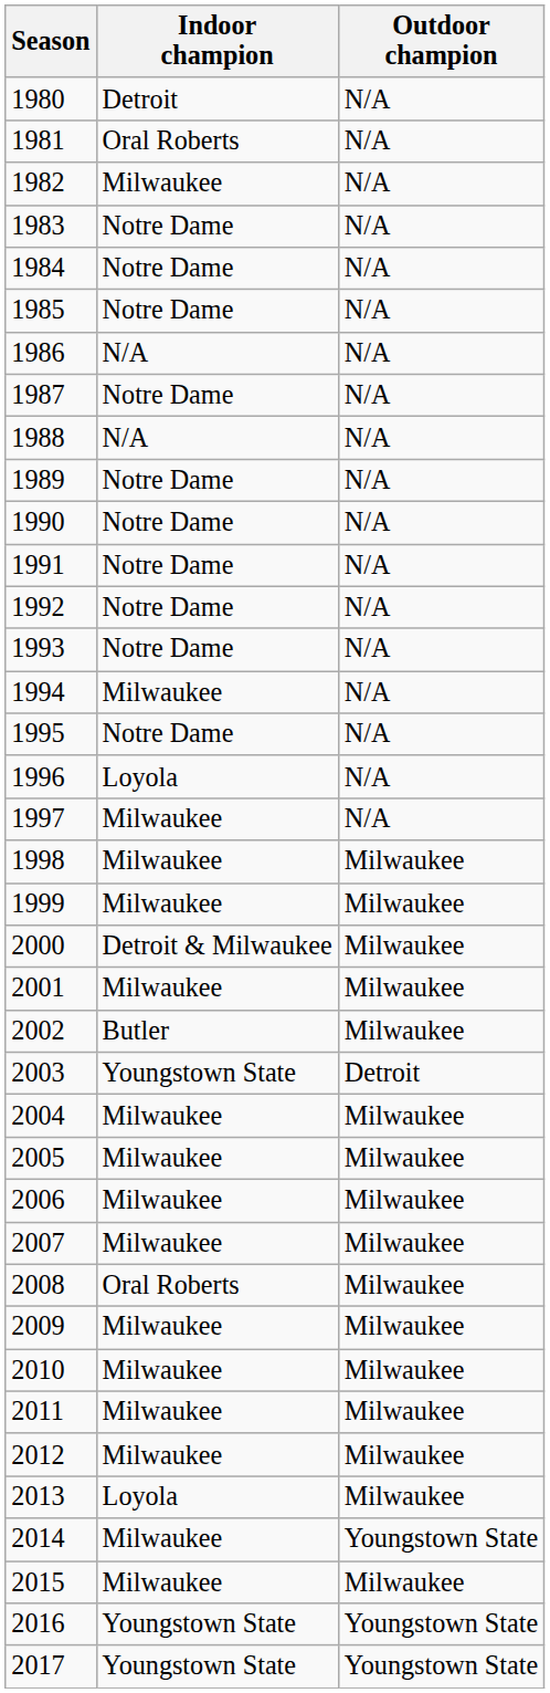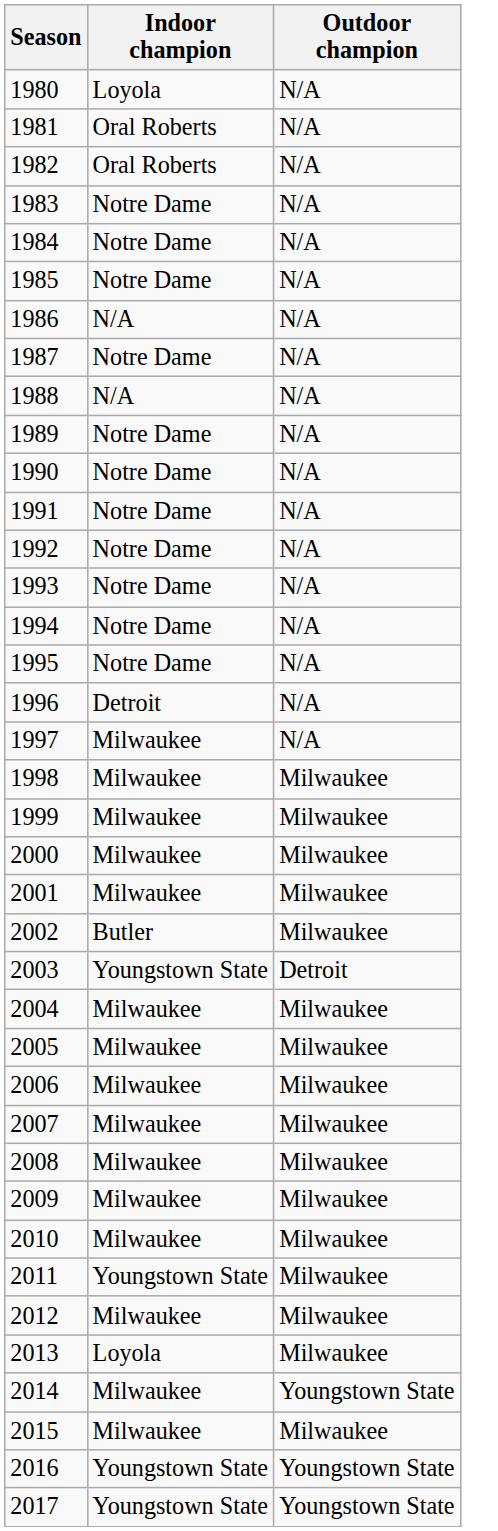 <table class="wikitable sortable">
 <tr>
 <th>Season</th>
 <th>Indoor<br>champion</th>
 <th>Outdoor<br>champion</th>
 </tr>
 <tr>
 <td>1980</td>
-<td>Detroit</td>
+<td>Loyola</td>
 <td>N/A</td>
 </tr>
 <tr>
 <td>1981</td>
 <td>Oral Roberts</td>
 <td>N/A</td>
 </tr>
 <tr>
 <td>1982</td>
-<td>Milwaukee</td>
+<td>Oral Roberts</td>
 <td>N/A</td>
 </tr>
 <tr>
 <td>1983</td>
 <td>Notre Dame</td>
 <td>N/A</td>
 </tr>
 <tr>
 <td>1984</td>
 <td>Notre Dame</td>
 <td>N/A</td>
 </tr>
 <tr>
 <td>1985</td>
 <td>Notre Dame</td>
 <td>N/A</td>
 </tr>
 <tr>
 <td>1986</td>
 <td>N/A</td>
 <td>N/A</td>
 </tr>
 <tr>
 <td>1987</td>
 <td>Notre Dame</td>
 <td>N/A</td>
 </tr>
 <tr>
 <td>1988</td>
 <td>N/A</td>
 <td>N/A</td>
 </tr>
 <tr>
 <td>1989</td>
 <td>Notre Dame</td>
 <td>N/A</td>
 </tr>
 <tr>
 <td>1990</td>
 <td>Notre Dame</td>
 <td>N/A</td>
 </tr>
 <tr>
 <td>1991</td>
 <td>Notre Dame</td>
 <td>N/A</td>
 </tr>
 <tr>
 <td>1992</td>
 <td>Notre Dame</td>
 <td>N/A</td>
 </tr>
 <tr>
 <td>1993</td>
 <td>Notre Dame</td>
 <td>N/A</td>
 </tr>
 <tr>
 <td>1994</td>
-<td>Milwaukee</td>
+<td>Notre Dame</td>
 <td>N/A</td>
 </tr>
 <tr>
 <td>1995</td>
 <td>Notre Dame</td>
 <td>N/A</td>
 </tr>
 <tr>
 <td>1996</td>
-<td>Loyola</td>
+<td>Detroit</td>
 <td>N/A</td>
 </tr>
 <tr>
 <td>1997</td>
 <td>Milwaukee</td>
 <td>N/A</td>
 </tr>
 <tr>
 <td>1998</td>
 <td>Milwaukee</td>
 <td>Milwaukee</td>
 </tr>
 <tr>
 <td>1999</td>
 <td>Milwaukee</td>
 <td>Milwaukee</td>
 </tr>
 <tr>
 <td>2000</td>
-<td>Detroit & Milwaukee</td>
+<td>Milwaukee</td>
 <td>Milwaukee</td>
 </tr>
 <tr>
 <td>2001</td>
 <td>Milwaukee</td>
 <td>Milwaukee</td>
 </tr>
 <tr>
 <td>2002</td>
 <td>Butler</td>
 <td>Milwaukee</td>
 </tr>
 <tr>
 <td>2003</td>
 <td>Youngstown State</td>
 <td>Detroit</td>
 </tr>
 <tr>
 <td>2004</td>
 <td>Milwaukee</td>
 <td>Milwaukee</td>
 </tr>
 <tr>
 <td>2005</td>
 <td>Milwaukee</td>
 <td>Milwaukee</td>
 </tr>
 <tr>
 <td>2006</td>
 <td>Milwaukee</td>
 <td>Milwaukee</td>
 </tr>
 <tr>
 <td>2007</td>
 <td>Milwaukee</td>
 <td>Milwaukee</td>
 </tr>
 <tr>
 <td>2008</td>
-<td>Oral Roberts</td>
+<td>Milwaukee</td>
 <td>Milwaukee</td>
 </tr>
 <tr>
 <td>2009</td>
 <td>Milwaukee</td>
 <td>Milwaukee</td>
 </tr>
 <tr>
 <td>2010</td>
 <td>Milwaukee</td>
 <td>Milwaukee</td>
 </tr>
 <tr>
 <td>2011</td>
-<td>Milwaukee</td>
+<td>Youngstown State</td>
 <td>Milwaukee</td>
 </tr>
 <tr>
 <td>2012</td>
 <td>Milwaukee</td>
 <td>Milwaukee</td>
 </tr>
 <tr>
 <td>2013</td>
 <td>Loyola</td>
 <td>Milwaukee</td>
 </tr>
 <tr>
 <td>2014</td>
 <td>Milwaukee</td>
 <td>Youngstown State</td>
 </tr>
 <tr>
 <td>2015</td>
 <td>Milwaukee</td>
 <td>Milwaukee</td>
 </tr>
 <tr>
 <td>2016</td>
 <td>Youngstown State</td>
 <td>Youngstown State</td>
 </tr>
 <tr>
 <td>2017</td>
 <td>Youngstown State</td>
 <td>Youngstown State</td>
 </tr>
 </table>
